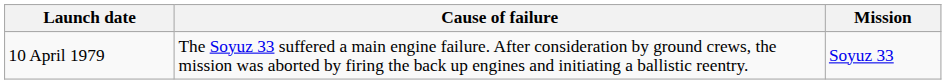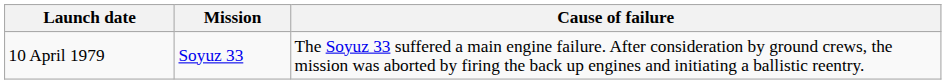 <table class="wikitable">
 <tr>
 <th scope="col" style="width: 150px">Launch date</th>
+<th scope="col" style="width: 100px">Mission</th>
 <th>Cause of failure</th>
-<th scope="col" style="width: 100px">Mission</th>
 </tr>
 <tr>
 <td>10 April 1979</td>
+<td><a href='#'>Soyuz 33</a></td>
 <td>The <a href='#'>Soyuz 33</a> suffered a main engine failure.  After consideration by ground crews, the mission was aborted by firing the back up engines and initiating a ballistic reentry.</td>
-<td><a href='#'>Soyuz 33</a></td>
 </tr>
 </table>
